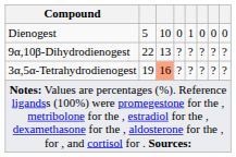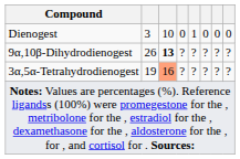 <table class="wikitable mw-collapsible mw-collapsed" style="text-align:left; margin-left:auto; margin-right:auto; border:none;">
 <tr>
 <th>Compound</th>
 <th></th>
 <th></th>
 <th></th>
 <th></th>
 <th></th>
 <th></th>
 <th></th>
 </tr>
 <tr>
 <td>Dienogest</td>
-<td>5</td>
+<td>3</td>
 <td>10</td>
 <td>0</td>
 <td>1</td>
 <td>0</td>
 <td>0</td>
 <td>0</td>
 </tr>
 <tr>
 <td>9α,10β-Dihydrodienogest</td>
-<td>22</td>
-<td>13</td>
+<td>26</td>
+<td><strong>13</strong></td>
 <td>?</td>
 <td>?</td>
 <td>?</td>
 <td>?</td>
 <td>?</td>
 </tr>
 <tr>
 <td>3α,5α-Tetrahydrodienogest</td>
 <td>19</td>
 <td style="background: lightsalmon;">16</td>
 <td>?</td>
 <td>?</td>
 <td>?</td>
 <td>?</td>
 <td>?</td>
 </tr>
 <tr class="sortbottom">
 <td colspan="9" style="width: 1px; background-color:#eaecf0; text-align: center;"><strong>Notes:</strong> Values are percentages (%). Reference <a href='#'>ligands</a>s (100%) were <a href='#'>promegestone</a> for the , <a href='#'>metribolone</a> for the , <a href='#'>estradiol</a> for the , <a href='#'>dexamethasone</a> for the , <a href='#'>aldosterone</a> for the ,  for , and <a href='#'>cortisol</a> for . <strong>Sources:</strong></td>
 </tr>
 </table>
